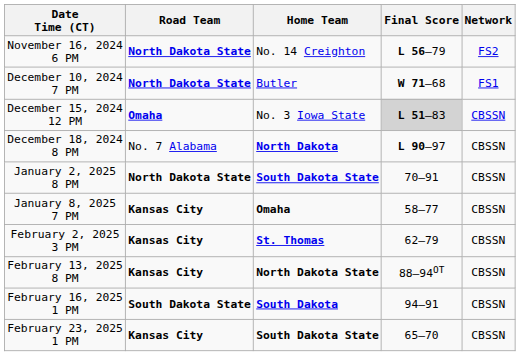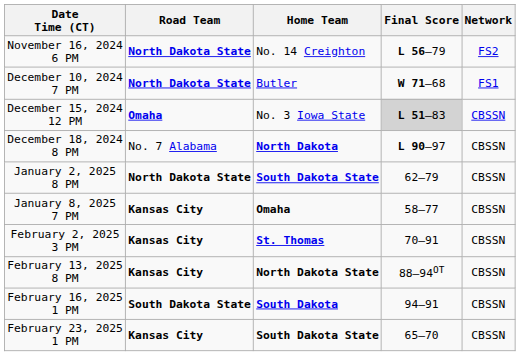 <table class="wikitable" border="1">
 <tr>
 <th>Date<br>Time (CT)</th>
 <th>Road Team</th>
 <th>Home Team</th>
 <th>Final Score</th>
 <th>Network</th>
 </tr>
 <tr>
 <td style="text-align:center;">November 16, 2024<br>6 PM</td>
 <td><strong><a href='#'>North Dakota State</a></strong></td>
 <td>No. 14 <a href='#'>Creighton</a></td>
 <td style="text-align:center;"><strong>L 56</strong>–79</td>
 <td style="text-align:center;"><a href='#'>FS2</a></td>
 </tr>
 <tr>
 <td style="text-align:center;">December 10, 2024<br>7 PM</td>
 <td><strong><a href='#'>North Dakota State</a></strong></td>
 <td><a href='#'>Butler</a></td>
 <td style="text-align:center;"><strong>W 71</strong>–68</td>
 <td style="text-align:center;"><a href='#'>FS1</a></td>
 </tr>
 <tr>
 <td style="text-align:center;">December 15, 2024<br>12 PM</td>
 <td><strong><a href='#'>Omaha</a></strong></td>
 <td>No. 3 <a href='#'>Iowa State</a></td>
 <td style="background: lightgrey; text-align:center;"><strong>L 51</strong>–83</td>
 <td style="text-align:center;"><a href='#'>CBSSN</a></td>
 </tr>
 <tr>
 <td style="text-align:center;">December 18, 2024<br>8 PM</td>
 <td>No. 7 <a href='#'>Alabama</a></td>
 <td><strong><a href='#'>North Dakota</a></strong></td>
 <td style="text-align:center;"><strong>L 90</strong>–97</td>
 <td style="text-align:center;">CBSSN</td>
 </tr>
 <tr>
 <td style="text-align:center;">January 2, 2025<br>8 PM</td>
 <td><strong>North Dakota State</strong></td>
 <td><strong><a href='#'>South Dakota State</a></strong></td>
-<td style="text-align:center;">70–91</td>
+<td style="text-align:center;">62–79</td>
 <td style="text-align:center;">CBSSN</td>
 </tr>
 <tr>
 <td style="text-align:center;">January 8, 2025<br>7 PM</td>
 <td><strong>Kansas City</strong></td>
 <td><strong>Omaha</strong></td>
 <td style="text-align:center;">58–77</td>
 <td style="text-align:center;">CBSSN</td>
 </tr>
 <tr>
 <td style="text-align:center;">February 2, 2025<br>3 PM</td>
 <td><strong>Kansas City</strong></td>
 <td><strong><a href='#'>St. Thomas</a></strong></td>
-<td style="text-align:center;">62–79</td>
+<td style="text-align:center;">70–91</td>
 <td style="text-align:center;">CBSSN</td>
 </tr>
 <tr>
 <td style="text-align:center;">February 13, 2025<br>8 PM</td>
 <td><strong>Kansas City</strong></td>
 <td><strong>North Dakota State</strong></td>
 <td style="text-align:center;">88–94<sup>OT</sup></td>
 <td style="text-align:center;">CBSSN</td>
 </tr>
 <tr>
 <td style="text-align:center;">February 16, 2025<br>1 PM</td>
 <td><strong>South Dakota State</strong></td>
 <td><strong><a href='#'>South Dakota</a></strong></td>
 <td style="text-align:center;">94–91</td>
 <td style="text-align:center;">CBSSN</td>
 </tr>
 <tr>
 <td style="text-align:center;">February 23, 2025<br>1 PM</td>
 <td><strong>Kansas City</strong></td>
 <td><strong>South Dakota State</strong></td>
 <td style="text-align:center;">65–70</td>
 <td style="text-align:center;">CBSSN</td>
 </tr>
 </table>
